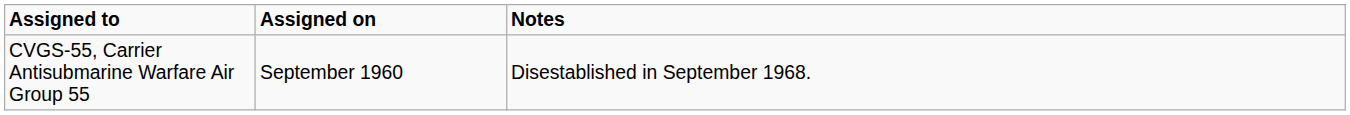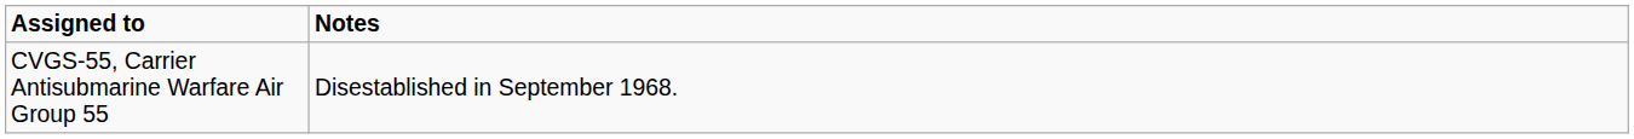 <table class="wikitable" style="width: 70%;">
 <tr>
 <td style="width: 200px;"><strong>Assigned to</strong></td>
-<td style="width: 200px;"><strong>Assigned on</strong></td>
 <td><strong>Notes</strong></td>
 </tr>
 <tr>
 <td>CVGS-55, Carrier Antisubmarine Warfare Air Group 55</td>
-<td>September 1960</td>
 <td>Disestablished in September 1968.</td>
 </tr>
 </table>
